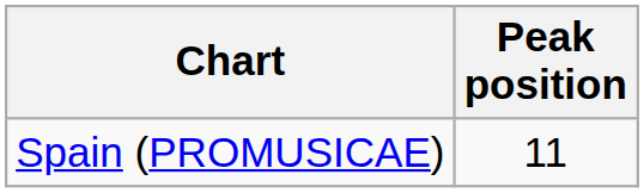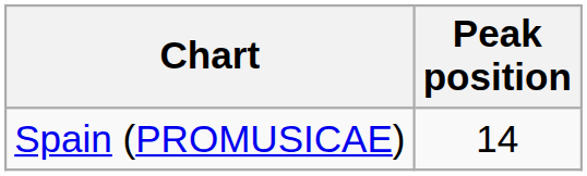 <table class="wikitable sortable">
 <tr>
 <th>Chart</th>
 <th>Peak<br>position</th>
 </tr>
 <tr>
 <td><a href='#'>Spain</a> (<a href='#'>PROMUSICAE</a>)</td>
-<td style="text-align:center;">11</td>
+<td style="text-align:center;">14</td>
 </tr>
 </table>
